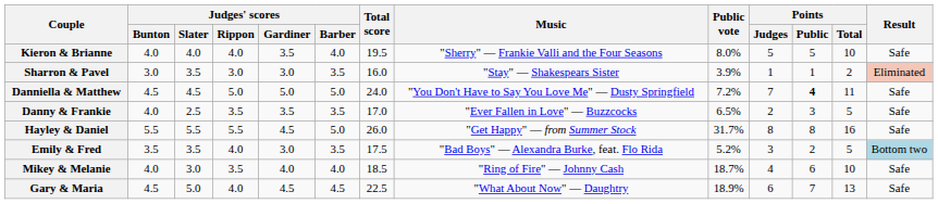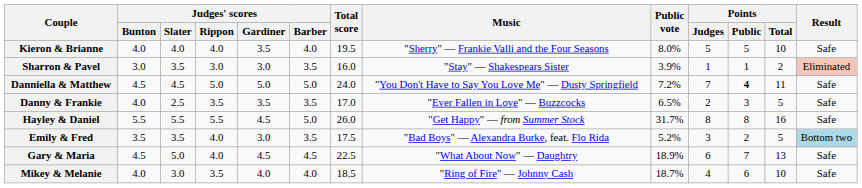 <table class="wikitable sortable" style="text-align:center; ; font-size:90%; width:90%">
 <tr>
 <th scope="col" rowspan=2>Couple</th>
 <th scope="col" colspan=5 class="unsortable">Judges' scores</th>
 <th scope="col" rowspan=2>Total<br>score</th>
 <th scope="col" rowspan=2 class="unsortable">Music</th>
 <th scope="col" rowspan=2>Public<br>vote</th>
 <th scope="col" colspan=3>Points</th>
 <th scope="col" rowspan=2 class="unsortable">Result</th>
 </tr>
 <tr>
 <th class="unsortable">Bunton</th>
 <th class="unsortable">Slater</th>
 <th class="unsortable">Rippon</th>
 <th class="unsortable">Gardiner</th>
 <th class="unsortable">Barber</th>
 <th class="unsortable">Judges</th>
 <th class="unsortable">Public</th>
 <th>Total</th>
 </tr>
 <tr>
 <th scope="row">Kieron & Brianne</th>
 <td>4.0</td>
 <td>4.0</td>
 <td>4.0</td>
 <td>3.5</td>
 <td>4.0</td>
 <td>19.5</td>
 <td>"<a href='#'>Sherry</a>" — <a href='#'>Frankie Valli and the Four Seasons</a></td>
 <td>8.0%</td>
 <td>5</td>
 <td>5</td>
 <td>10</td>
 <td>Safe</td>
 </tr>
 <tr>
 <th scope="row">Sharron & Pavel</th>
 <td>3.0</td>
 <td>3.5</td>
 <td>3.0</td>
 <td>3.0</td>
 <td>3.5</td>
 <td>16.0</td>
 <td>"<a href='#'>Stay</a>" — <a href='#'>Shakespears Sister</a></td>
 <td>3.9%</td>
 <td>1</td>
 <td>1</td>
 <td>2</td>
 <td bgcolor="f4c7b8">Eliminated</td>
 </tr>
 <tr>
 <th scope="row">Danniella & Matthew</th>
 <td>4.5</td>
 <td>4.5</td>
 <td>5.0</td>
 <td>5.0</td>
 <td>5.0</td>
 <td>24.0</td>
 <td>"<a href='#'>You Don't Have to Say You Love Me</a>" — <a href='#'>Dusty Springfield</a></td>
 <td>7.2%</td>
 <td>7</td>
 <td><strong>4</strong></td>
 <td>11</td>
 <td>Safe</td>
 </tr>
 <tr>
 <th scope="row">Danny & Frankie</th>
 <td>4.0</td>
 <td>2.5</td>
 <td>3.5</td>
 <td>3.5</td>
 <td>3.5</td>
 <td>17.0</td>
 <td>"<a href='#'>Ever Fallen in Love</a>" — <a href='#'>Buzzcocks</a></td>
 <td>6.5%</td>
 <td>2</td>
 <td>3</td>
 <td>5</td>
 <td>Safe</td>
 </tr>
 <tr>
 <th scope="row">Hayley & Daniel</th>
 <td>5.5</td>
 <td>5.5</td>
 <td>5.5</td>
 <td>4.5</td>
 <td>5.0</td>
 <td>26.0</td>
 <td>"<a href='#'>Get Happy</a>" — <em>from <a href='#'>Summer Stock</a></em></td>
 <td>31.7%</td>
 <td>8</td>
 <td>8</td>
 <td>16</td>
 <td>Safe</td>
 </tr>
 <tr>
 <th scope="row">Emily & Fred</th>
 <td>3.5</td>
 <td>3.5</td>
 <td>4.0</td>
 <td>3.0</td>
 <td>3.5</td>
 <td>17.5</td>
 <td>"<a href='#'>Bad Boys</a>" — <a href='#'>Alexandra Burke</a>, feat. <a href='#'>Flo Rida</a></td>
 <td>5.2%</td>
 <td>3</td>
 <td>2</td>
 <td>5</td>
 <td bgcolor=lightblue>Bottom two</td>
 </tr>
 <tr>
+<th scope="row">Gary & Maria</th>
+<td>4.5</td>
+<td>5.0</td>
+<td>4.0</td>
+<td>4.5</td>
+<td>4.5</td>
+<td>22.5</td>
+<td>"<a href='#'>What About Now</a>" — <a href='#'>Daughtry</a></td>
+<td>18.9%</td>
+<td>6</td>
+<td>7</td>
+<td>13</td>
+<td>Safe</td>
+</tr>
+<tr>
 <th scope="row">Mikey & Melanie</th>
 <td>4.0</td>
 <td>3.0</td>
 <td>3.5</td>
 <td>4.0</td>
 <td>4.0</td>
 <td>18.5</td>
 <td>"<a href='#'>Ring of Fire</a>" — <a href='#'>Johnny Cash</a></td>
 <td>18.7%</td>
 <td>4</td>
 <td>6</td>
 <td>10</td>
 <td>Safe</td>
 </tr>
-<tr>
-<th scope="row">Gary & Maria</th>
-<td>4.5</td>
-<td>5.0</td>
-<td>4.0</td>
-<td>4.5</td>
-<td>4.5</td>
-<td>22.5</td>
-<td>"<a href='#'>What About Now</a>" — <a href='#'>Daughtry</a></td>
-<td>18.9%</td>
-<td>6</td>
-<td>7</td>
-<td>13</td>
-<td>Safe</td>
-</tr>
 </table>
